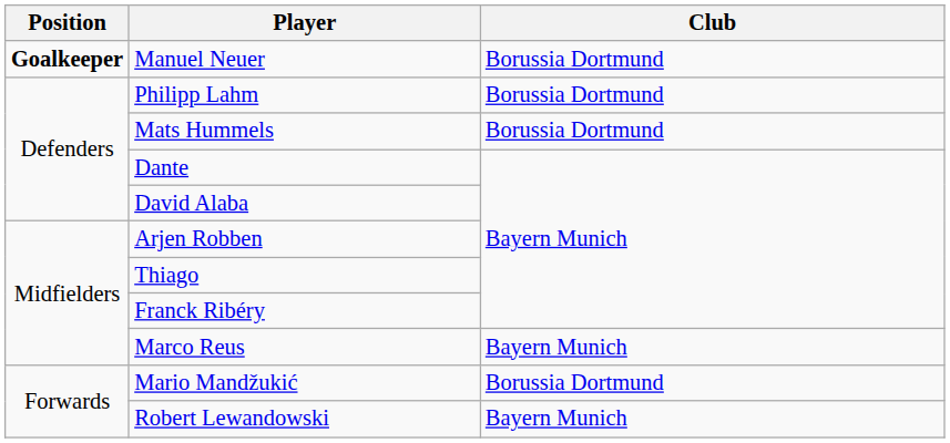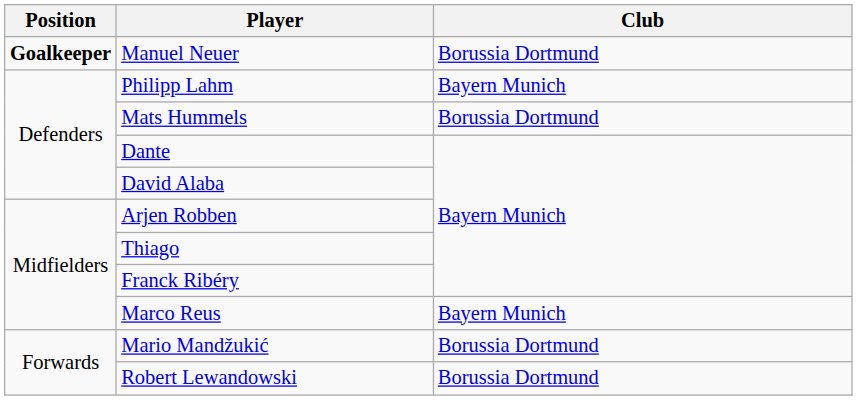 <table class="wikitable">
 <tr>
 <th style="width:5em">Position</th>
 <th style="width:15em">Player</th>
 <th style="width:20em">Club</th>
 </tr>
 <tr>
 <td style="text-align:center"><strong>Goalkeeper</strong></td>
 <td> <a href='#'>Manuel Neuer</a></td>
 <td><a href='#'>Borussia Dortmund</a></td>
 </tr>
 <tr>
 <td rowspan="4" style="text-align:center">Defenders</td>
 <td> <a href='#'>Philipp Lahm</a></td>
-<td><a href='#'>Borussia Dortmund</a></td>
+<td><a href='#'>Bayern Munich</a></td>
 </tr>
 <tr>
 <td> <a href='#'>Mats Hummels</a></td>
 <td><a href='#'>Borussia Dortmund</a></td>
 </tr>
 <tr>
 <td> <a href='#'>Dante</a></td>
 <td rowspan=5><a href='#'>Bayern Munich</a></td>
 </tr>
 <tr>
 <td> <a href='#'>David Alaba</a></td>
 </tr>
 <tr>
 <td rowspan="4" style="text-align:center">Midfielders</td>
 <td> <a href='#'>Arjen Robben</a></td>
 </tr>
 <tr>
 <td> <a href='#'>Thiago</a></td>
 </tr>
 <tr>
 <td> <a href='#'>Franck Ribéry</a></td>
 </tr>
 <tr>
 <td> <a href='#'>Marco Reus</a></td>
 <td><a href='#'>Bayern Munich</a></td>
 </tr>
 <tr>
 <td rowspan="2" style="text-align:center">Forwards</td>
 <td> <a href='#'>Mario Mandžukić</a></td>
 <td><a href='#'>Borussia Dortmund</a></td>
 </tr>
 <tr>
 <td> <a href='#'>Robert Lewandowski</a></td>
-<td><a href='#'>Bayern Munich</a></td>
+<td><a href='#'>Borussia Dortmund</a></td>
 </tr>
 </table>
